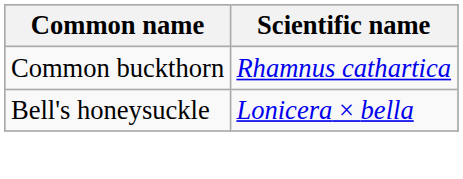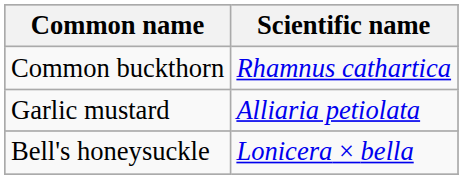 <table class="wikitable">
 <tr>
 <th>Common name</th>
 <th>Scientific name</th>
 </tr>
 <tr>
 <td>Common buckthorn</td>
 <td><em><a href='#'>Rhamnus cathartica</a></em></td>
 </tr>
 <tr>
+<td>Garlic mustard</td>
+<td><em><a href='#'>Alliaria petiolata</a></em></td>
+</tr>
+<tr>
 <td>Bell's honeysuckle</td>
 <td><a href='#'><em>Lonicera</em> × <em>bella</em></a></td>
 </tr>
 </table>
